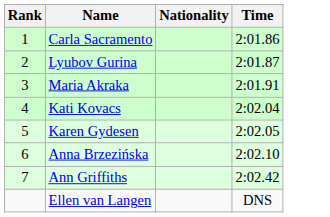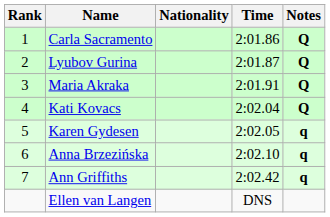 <table class="wikitable sortable" style="text-align:center">
 <tr>
 <th>Rank</th>
 <th>Name</th>
 <th>Nationality</th>
 <th>Time</th>
+<th>Notes</th>
 </tr>
 <tr bgcolor=ccffcc>
 <td>1</td>
 <td align=left><a href='#'>Carla Sacramento</a></td>
 <td align=left></td>
 <td>2:01.86</td>
+<td><strong>Q</strong></td>
 </tr>
 <tr bgcolor=ccffcc>
 <td>2</td>
 <td align=left><a href='#'>Lyubov Gurina</a></td>
 <td align=left></td>
 <td>2:01.87</td>
+<td><strong>Q</strong></td>
 </tr>
 <tr bgcolor=ccffcc>
 <td>3</td>
 <td align=left><a href='#'>Maria Akraka</a></td>
 <td align=left></td>
 <td>2:01.91</td>
+<td><strong>Q</strong></td>
 </tr>
 <tr bgcolor=ccffcc>
 <td>4</td>
 <td align=left><a href='#'>Kati Kovacs</a></td>
 <td align=left></td>
 <td>2:02.04</td>
+<td><strong>Q</strong></td>
 </tr>
 <tr bgcolor=ddffdd>
 <td>5</td>
 <td align=left><a href='#'>Karen Gydesen</a></td>
 <td align=left></td>
 <td>2:02.05</td>
+<td><strong>q</strong></td>
 </tr>
 <tr bgcolor=ddffdd>
 <td>6</td>
 <td align=left><a href='#'>Anna Brzezińska</a></td>
 <td align=left></td>
 <td>2:02.10</td>
+<td><strong>q</strong></td>
 </tr>
 <tr bgcolor=ddffdd>
 <td>7</td>
 <td align=left><a href='#'>Ann Griffiths</a></td>
 <td align=left></td>
 <td>2:02.42</td>
+<td><strong>q</strong></td>
 </tr>
 <tr>
 <td></td>
 <td align=left><a href='#'>Ellen van Langen</a></td>
 <td align=left></td>
 <td>DNS</td>
+<td></td>
 </tr>
 </table>
